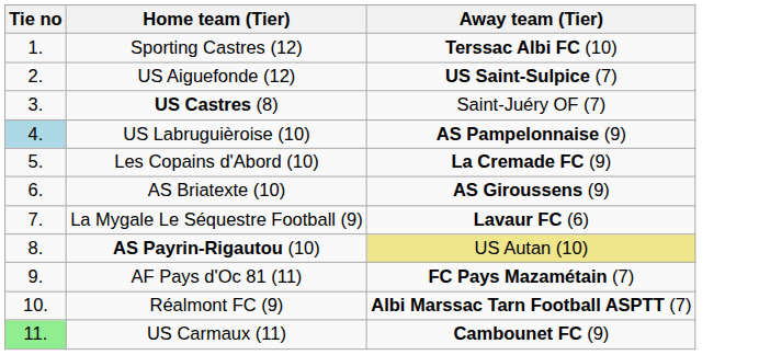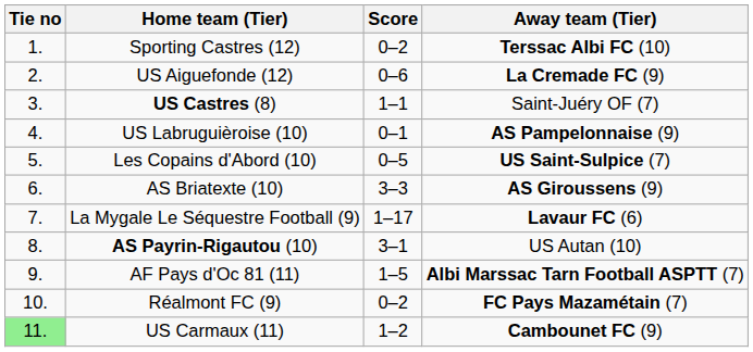 <table class="wikitable" style="text-align: center">
 <tr>
 <th>Tie no</th>
 <th>Home team (Tier)</th>
+<th>Score</th>
 <th>Away team (Tier)</th>
 </tr>
 <tr>
 <td>1.</td>
 <td>Sporting Castres (12)</td>
+<td>0–2</td>
 <td><strong>Terssac Albi FC</strong> (10)</td>
 </tr>
 <tr>
 <td>2.</td>
 <td>US Aiguefonde (12)</td>
-<td><strong>US Saint-Sulpice</strong> (7)</td>
+<td>0–6</td>
+<td><strong>La Cremade FC</strong> (9)</td>
 </tr>
 <tr>
 <td>3.</td>
 <td><strong>US Castres</strong> (8)</td>
+<td>1–1 </td>
 <td>Saint-Juéry OF (7)</td>
 </tr>
 <tr>
-<td style="background: lightblue;">4.</td>
+<td>4.</td>
 <td>US Labruguièroise (10)</td>
+<td>0–1</td>
 <td><strong>AS Pampelonnaise</strong> (9)</td>
 </tr>
 <tr>
 <td>5.</td>
 <td>Les Copains d'Abord (10)</td>
-<td><strong>La Cremade FC</strong> (9)</td>
+<td>0–5</td>
+<td><strong>US Saint-Sulpice</strong> (7)</td>
 </tr>
 <tr>
 <td>6.</td>
 <td>AS Briatexte (10)</td>
+<td>3–3 </td>
 <td><strong>AS Giroussens</strong> (9)</td>
 </tr>
 <tr>
 <td>7.</td>
 <td>La Mygale Le Séquestre Football (9)</td>
+<td>1–17</td>
 <td><strong>Lavaur FC</strong> (6)</td>
 </tr>
 <tr>
 <td>8.</td>
 <td><strong>AS Payrin-Rigautou</strong> (10)</td>
-<td style="background: khaki;">US Autan (10)</td>
+<td>3–1</td>
+<td>US Autan (10)</td>
 </tr>
 <tr>
 <td>9.</td>
 <td>AF Pays d'Oc 81 (11)</td>
-<td><strong>FC Pays Mazamétain</strong> (7)</td>
+<td>1–5</td>
+<td><strong>Albi Marssac Tarn Football ASPTT</strong> (7)</td>
 </tr>
 <tr>
 <td>10.</td>
 <td>Réalmont FC (9)</td>
-<td><strong>Albi Marssac Tarn Football ASPTT</strong> (7)</td>
+<td>0–2</td>
+<td><strong>FC Pays Mazamétain</strong> (7)</td>
 </tr>
 <tr>
 <td style="background: lightgreen;">11.</td>
 <td>US Carmaux (11)</td>
+<td>1–2</td>
 <td><strong>Cambounet FC</strong> (9)</td>
 </tr>
 </table>
